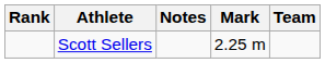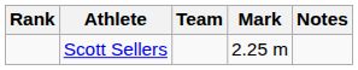 <table class="wikitable sortable">
 <tr>
 <th>Rank</th>
 <th>Athlete</th>
+<th>Team</th>
+<th>Mark</th>
 <th>Notes</th>
-<th>Mark</th>
-<th>Team</th>
 </tr>
 <tr>
 <td align=center></td>
 <td><a href='#'>Scott Sellers</a></td>
 <td></td>
 <td>2.25 m</td>
 <td></td>
 </tr>
 </table>
